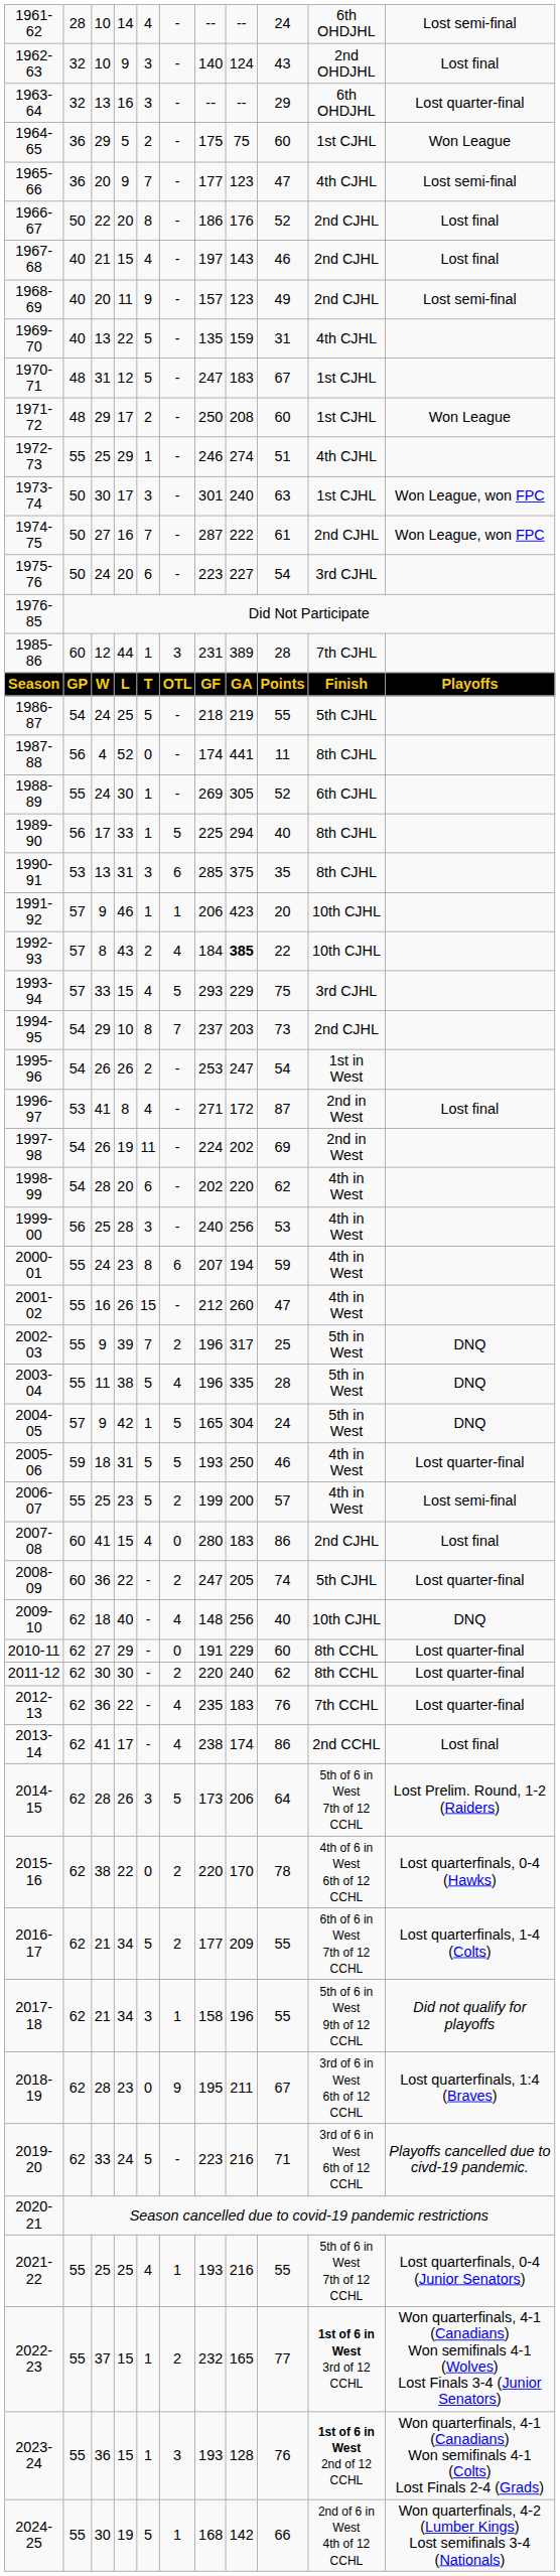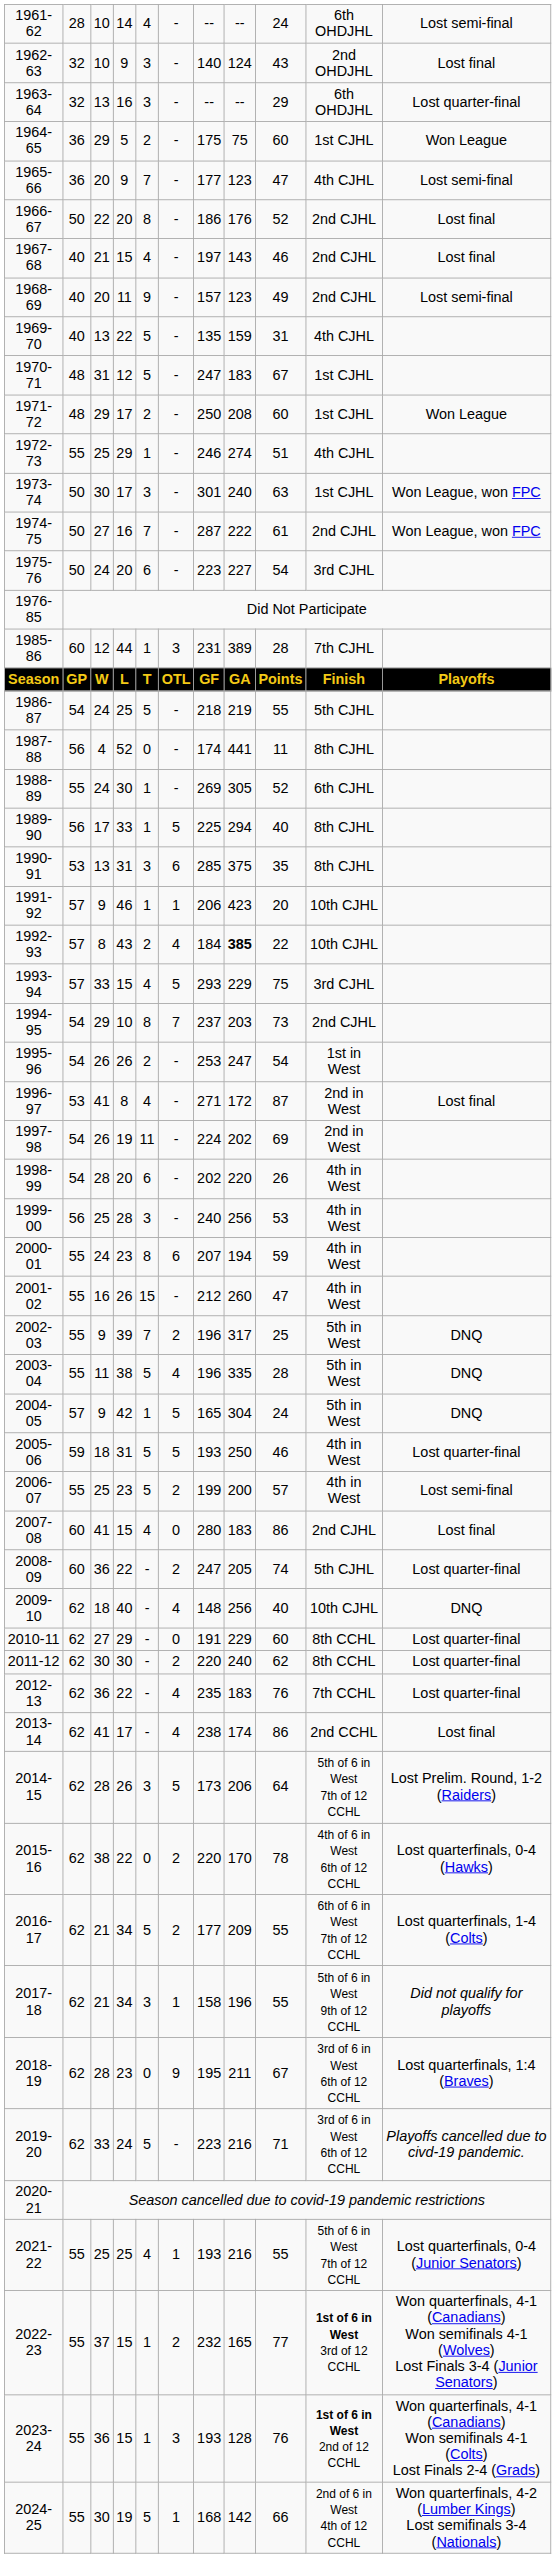 <table class="wikitable">
 <tr align="center">
 <td>1961-62</td>
 <td>28</td>
 <td>10</td>
 <td>14</td>
 <td>4</td>
 <td>-</td>
 <td>--</td>
 <td>--</td>
 <td>24</td>
 <td>6th OHDJHL</td>
 <td>Lost semi-final</td>
 </tr>
 <tr align="center">
 <td>1962-63</td>
 <td>32</td>
 <td>10</td>
 <td>9</td>
 <td>3</td>
 <td>-</td>
 <td>140</td>
 <td>124</td>
 <td>43</td>
 <td>2nd OHDJHL</td>
 <td>Lost final</td>
 </tr>
 <tr align="center">
 <td>1963-64</td>
 <td>32</td>
 <td>13</td>
 <td>16</td>
 <td>3</td>
 <td>-</td>
 <td>--</td>
 <td>--</td>
 <td>29</td>
 <td>6th OHDJHL</td>
 <td>Lost quarter-final</td>
 </tr>
 <tr align="center">
 <td>1964-65</td>
 <td>36</td>
 <td>29</td>
 <td>5</td>
 <td>2</td>
 <td>-</td>
 <td>175</td>
 <td>75</td>
 <td>60</td>
 <td>1st CJHL</td>
 <td>Won League</td>
 </tr>
 <tr align="center">
 <td>1965-66</td>
 <td>36</td>
 <td>20</td>
 <td>9</td>
 <td>7</td>
 <td>-</td>
 <td>177</td>
 <td>123</td>
 <td>47</td>
 <td>4th CJHL</td>
 <td>Lost semi-final</td>
 </tr>
 <tr align="center">
 <td>1966-67</td>
 <td>50</td>
 <td>22</td>
 <td>20</td>
 <td>8</td>
 <td>-</td>
 <td>186</td>
 <td>176</td>
 <td>52</td>
 <td>2nd CJHL</td>
 <td>Lost final</td>
 </tr>
 <tr align="center">
 <td>1967-68</td>
 <td>40</td>
 <td>21</td>
 <td>15</td>
 <td>4</td>
 <td>-</td>
 <td>197</td>
 <td>143</td>
 <td>46</td>
 <td>2nd CJHL</td>
 <td>Lost final</td>
 </tr>
 <tr align="center">
 <td>1968-69</td>
 <td>40</td>
 <td>20</td>
 <td>11</td>
 <td>9</td>
 <td>-</td>
 <td>157</td>
 <td>123</td>
 <td>49</td>
 <td>2nd CJHL</td>
 <td>Lost semi-final</td>
 </tr>
 <tr align="center">
 <td>1969-70</td>
 <td>40</td>
 <td>13</td>
 <td>22</td>
 <td>5</td>
 <td>-</td>
 <td>135</td>
 <td>159</td>
 <td>31</td>
 <td>4th CJHL</td>
 <td></td>
 </tr>
 <tr align="center">
 <td>1970-71</td>
 <td>48</td>
 <td>31</td>
 <td>12</td>
 <td>5</td>
 <td>-</td>
 <td>247</td>
 <td>183</td>
 <td>67</td>
 <td>1st CJHL</td>
 <td></td>
 </tr>
 <tr align="center">
 <td>1971-72</td>
 <td>48</td>
 <td>29</td>
 <td>17</td>
 <td>2</td>
 <td>-</td>
 <td>250</td>
 <td>208</td>
 <td>60</td>
 <td>1st CJHL</td>
 <td>Won League</td>
 </tr>
 <tr align="center">
 <td>1972-73</td>
 <td>55</td>
 <td>25</td>
 <td>29</td>
 <td>1</td>
 <td>-</td>
 <td>246</td>
 <td>274</td>
 <td>51</td>
 <td>4th CJHL</td>
 <td></td>
 </tr>
 <tr align="center">
 <td>1973-74</td>
 <td>50</td>
 <td>30</td>
 <td>17</td>
 <td>3</td>
 <td>-</td>
 <td>301</td>
 <td>240</td>
 <td>63</td>
 <td>1st CJHL</td>
 <td>Won League, won <a href='#'>FPC</a></td>
 </tr>
 <tr align="center">
 <td>1974-75</td>
 <td>50</td>
 <td>27</td>
 <td>16</td>
 <td>7</td>
 <td>-</td>
 <td>287</td>
 <td>222</td>
 <td>61</td>
 <td>2nd CJHL</td>
 <td>Won League, won <a href='#'>FPC</a></td>
 </tr>
 <tr align="center">
 <td>1975-76</td>
 <td>50</td>
 <td>24</td>
 <td>20</td>
 <td>6</td>
 <td>-</td>
 <td>223</td>
 <td>227</td>
 <td>54</td>
 <td>3rd CJHL</td>
 <td></td>
 </tr>
 <tr align="center">
 <td>1976-85</td>
 <td colspan="11">Did Not Participate</td>
 </tr>
 <tr align="center">
 <td>1985-86</td>
 <td>60</td>
 <td>12</td>
 <td>44</td>
 <td>1</td>
 <td>3</td>
 <td>231</td>
 <td>389</td>
 <td>28</td>
 <td>7th CJHL</td>
 <td></td>
 </tr>
 <tr align="center" style="color: #F4CA16" bgcolor="#000000">
 <td><strong>Season</strong></td>
 <td><strong>GP </strong></td>
 <td><strong> W </strong></td>
 <td><strong> L </strong></td>
 <td><strong> T </strong></td>
 <td><strong>OTL</strong></td>
 <td><strong>GF </strong></td>
 <td><strong>GA </strong></td>
 <td><strong>Points</strong></td>
 <td><strong>Finish</strong></td>
 <td><strong>Playoffs</strong></td>
 </tr>
 <tr align="center">
 </tr>
 <tr align="center">
 <td>1986-87</td>
 <td>54</td>
 <td>24</td>
 <td>25</td>
 <td>5</td>
 <td>-</td>
 <td>218</td>
 <td>219</td>
 <td>55</td>
 <td>5th CJHL</td>
 <td></td>
 </tr>
 <tr align="center">
 <td>1987-88</td>
 <td>56</td>
 <td>4</td>
 <td>52</td>
 <td>0</td>
 <td>-</td>
 <td>174</td>
 <td>441</td>
 <td>11</td>
 <td>8th CJHL</td>
 <td></td>
 </tr>
 <tr align="center">
 <td>1988-89</td>
 <td>55</td>
 <td>24</td>
 <td>30</td>
 <td>1</td>
 <td>-</td>
 <td>269</td>
 <td>305</td>
 <td>52</td>
 <td>6th CJHL</td>
 <td></td>
 </tr>
 <tr align="center">
 <td>1989-90</td>
 <td>56</td>
 <td>17</td>
 <td>33</td>
 <td>1</td>
 <td>5</td>
 <td>225</td>
 <td>294</td>
 <td>40</td>
 <td>8th CJHL</td>
 <td></td>
 </tr>
 <tr align="center">
 <td>1990-91</td>
 <td>53</td>
 <td>13</td>
 <td>31</td>
 <td>3</td>
 <td>6</td>
 <td>285</td>
 <td>375</td>
 <td>35</td>
 <td>8th CJHL</td>
 <td></td>
 </tr>
 <tr align="center">
 <td>1991-92</td>
 <td>57</td>
 <td>9</td>
 <td>46</td>
 <td>1</td>
 <td>1</td>
 <td>206</td>
 <td>423</td>
 <td>20</td>
 <td>10th CJHL</td>
 <td></td>
 </tr>
 <tr align="center">
 <td>1992-93</td>
 <td>57</td>
 <td>8</td>
 <td>43</td>
 <td>2</td>
 <td>4</td>
 <td>184</td>
 <td><strong>385</strong></td>
 <td>22</td>
 <td>10th CJHL</td>
 <td></td>
 </tr>
 <tr align="center">
 <td>1993-94</td>
 <td>57</td>
 <td>33</td>
 <td>15</td>
 <td>4</td>
 <td>5</td>
 <td>293</td>
 <td>229</td>
 <td>75</td>
 <td>3rd CJHL</td>
 <td></td>
 </tr>
 <tr align="center">
 <td>1994-95</td>
 <td>54</td>
 <td>29</td>
 <td>10</td>
 <td>8</td>
 <td>7</td>
 <td>237</td>
 <td>203</td>
 <td>73</td>
 <td>2nd CJHL</td>
 <td></td>
 </tr>
 <tr align="center">
 <td>1995-96</td>
 <td>54</td>
 <td>26</td>
 <td>26</td>
 <td>2</td>
 <td>-</td>
 <td>253</td>
 <td>247</td>
 <td>54</td>
 <td>1st in West</td>
 <td></td>
 </tr>
 <tr align="center">
 <td>1996-97</td>
 <td>53</td>
 <td>41</td>
 <td>8</td>
 <td>4</td>
 <td>-</td>
 <td>271</td>
 <td>172</td>
 <td>87</td>
 <td>2nd in West</td>
 <td>Lost final</td>
 </tr>
 <tr align="center">
 <td>1997-98</td>
 <td>54</td>
 <td>26</td>
 <td>19</td>
 <td>11</td>
 <td>-</td>
 <td>224</td>
 <td>202</td>
 <td>69</td>
 <td>2nd in West</td>
 <td></td>
 </tr>
 <tr align="center">
 <td>1998-99</td>
 <td>54</td>
 <td>28</td>
 <td>20</td>
 <td>6</td>
 <td>-</td>
 <td>202</td>
 <td>220</td>
-<td>62</td>
+<td>26</td>
 <td>4th in West</td>
 <td></td>
 </tr>
 <tr align="center">
 <td>1999-00</td>
 <td>56</td>
 <td>25</td>
 <td>28</td>
 <td>3</td>
 <td>-</td>
 <td>240</td>
 <td>256</td>
 <td>53</td>
 <td>4th in West</td>
 <td></td>
 </tr>
 <tr align="center">
 <td>2000-01</td>
 <td>55</td>
 <td>24</td>
 <td>23</td>
 <td>8</td>
 <td>6</td>
 <td>207</td>
 <td>194</td>
 <td>59</td>
 <td>4th in West</td>
 <td></td>
 </tr>
 <tr align="center">
 <td>2001-02</td>
 <td>55</td>
 <td>16</td>
 <td>26</td>
 <td>15</td>
 <td>-</td>
 <td>212</td>
 <td>260</td>
 <td>47</td>
 <td>4th in West</td>
 <td></td>
 </tr>
 <tr align="center">
 <td>2002-03</td>
 <td>55</td>
 <td>9</td>
 <td>39</td>
 <td>7</td>
 <td>2</td>
 <td>196</td>
 <td>317</td>
 <td>25</td>
 <td>5th in West</td>
 <td>DNQ</td>
 </tr>
 <tr align="center">
 <td>2003-04</td>
 <td>55</td>
 <td>11</td>
 <td>38</td>
 <td>5</td>
 <td>4</td>
 <td>196</td>
 <td>335</td>
 <td>28</td>
 <td>5th in West</td>
 <td>DNQ</td>
 </tr>
 <tr align="center">
 <td>2004-05</td>
 <td>57</td>
 <td>9</td>
 <td>42</td>
 <td>1</td>
 <td>5</td>
 <td>165</td>
 <td>304</td>
 <td>24</td>
 <td>5th in West</td>
 <td>DNQ</td>
 </tr>
 <tr align="center">
 <td>2005-06</td>
 <td>59</td>
 <td>18</td>
 <td>31</td>
 <td>5</td>
 <td>5</td>
 <td>193</td>
 <td>250</td>
 <td>46</td>
 <td>4th in West</td>
 <td>Lost quarter-final</td>
 </tr>
 <tr align="center">
 <td>2006-07</td>
 <td>55</td>
 <td>25</td>
 <td>23</td>
 <td>5</td>
 <td>2</td>
 <td>199</td>
 <td>200</td>
 <td>57</td>
 <td>4th in West</td>
 <td>Lost semi-final</td>
 </tr>
 <tr align="center">
 <td>2007-08</td>
 <td>60</td>
 <td>41</td>
 <td>15</td>
 <td>4</td>
 <td>0</td>
 <td>280</td>
 <td>183</td>
 <td>86</td>
 <td>2nd CJHL</td>
 <td>Lost final</td>
 </tr>
 <tr align="center">
 <td>2008-09</td>
 <td>60</td>
 <td>36</td>
 <td>22</td>
 <td>-</td>
 <td>2</td>
 <td>247</td>
 <td>205</td>
 <td>74</td>
 <td>5th CJHL</td>
 <td>Lost quarter-final</td>
 </tr>
 <tr align="center">
 <td>2009-10</td>
 <td>62</td>
 <td>18</td>
 <td>40</td>
 <td>-</td>
 <td>4</td>
 <td>148</td>
 <td>256</td>
 <td>40</td>
 <td>10th CJHL</td>
 <td>DNQ</td>
 </tr>
 <tr align="center">
 <td>2010-11</td>
 <td>62</td>
 <td>27</td>
 <td>29</td>
 <td>-</td>
 <td>0</td>
 <td>191</td>
 <td>229</td>
 <td>60</td>
 <td>8th CCHL</td>
 <td>Lost quarter-final</td>
 </tr>
 <tr align="center">
 <td>2011-12</td>
 <td>62</td>
 <td>30</td>
 <td>30</td>
 <td>-</td>
 <td>2</td>
 <td>220</td>
 <td>240</td>
 <td>62</td>
 <td>8th CCHL</td>
 <td>Lost quarter-final</td>
 </tr>
 <tr align="center">
 <td>2012-13</td>
 <td>62</td>
 <td>36</td>
 <td>22</td>
 <td>-</td>
 <td>4</td>
 <td>235</td>
 <td>183</td>
 <td>76</td>
 <td>7th CCHL</td>
 <td>Lost quarter-final</td>
 </tr>
 <tr align="center">
 <td>2013-14</td>
 <td>62</td>
 <td>41</td>
 <td>17</td>
 <td>-</td>
 <td>4</td>
 <td>238</td>
 <td>174</td>
 <td>86</td>
 <td>2nd CCHL</td>
 <td>Lost final</td>
 </tr>
 <tr align="center">
 <td>2014-15</td>
 <td>62</td>
 <td>28</td>
 <td>26</td>
 <td>3</td>
 <td>5</td>
 <td>173</td>
 <td>206</td>
 <td>64</td>
 <td><small>5th of 6 in West<br>7th of 12 CCHL</small></td>
 <td>Lost Prelim. Round, 1-2 (<a href='#'>Raiders</a>)</td>
 </tr>
 <tr align="center">
 <td>2015-16</td>
 <td>62</td>
 <td>38</td>
 <td>22</td>
 <td>0</td>
 <td>2</td>
 <td>220</td>
 <td>170</td>
 <td>78</td>
 <td><small>4th of 6 in West<br>6th of 12 CCHL</small></td>
 <td>Lost quarterfinals, 0-4 (<a href='#'>Hawks</a>)</td>
 </tr>
 <tr align="center">
 <td>2016-17</td>
 <td>62</td>
 <td>21</td>
 <td>34</td>
 <td>5</td>
 <td>2</td>
 <td>177</td>
 <td>209</td>
 <td>55</td>
 <td><small>6th of 6 in West<br>7th of 12 CCHL</small></td>
 <td>Lost quarterfinals, 1-4 (<a href='#'>Colts</a>)</td>
 </tr>
 <tr align="center">
 <td>2017-18</td>
 <td>62</td>
 <td>21</td>
 <td>34</td>
 <td>3</td>
 <td>1</td>
 <td>158</td>
 <td>196</td>
 <td>55</td>
 <td><small>5th of 6 in West<br>9th of 12 CCHL</small></td>
 <td><em>Did not qualify for playoffs</em></td>
 </tr>
 <tr align="center">
 <td>2018-19</td>
 <td>62</td>
 <td>28</td>
 <td>23</td>
 <td>0</td>
 <td>9</td>
 <td>195</td>
 <td>211</td>
 <td>67</td>
 <td><small>3rd of 6 in West<br>6th of 12 CCHL</small></td>
 <td>Lost quarterfinals, 1:4 (<a href='#'>Braves</a>)</td>
 </tr>
 <tr align="center">
 <td>2019-20</td>
 <td>62</td>
 <td>33</td>
 <td>24</td>
 <td>5</td>
 <td>-</td>
 <td>223</td>
 <td>216</td>
 <td>71</td>
 <td><small>3rd of 6 in West<br>6th of 12 CCHL</small></td>
 <td><em>Playoffs cancelled due to civd-19 pandemic.</em></td>
 </tr>
 <tr align="center">
 <td>2020-21</td>
 <td colspan=10><em>Season cancelled due to covid-19 pandemic restrictions</em></td>
 </tr>
 <tr align="center">
 <td>2021-22</td>
 <td>55</td>
 <td>25</td>
 <td>25</td>
 <td>4</td>
 <td>1</td>
 <td>193</td>
 <td>216</td>
 <td>55</td>
 <td><small>5th of 6 in West<br>7th of 12 CCHL</small></td>
 <td>Lost quarterfinals, 0-4 (<a href='#'>Junior Senators</a>)</td>
 </tr>
 <tr align="center">
 <td>2022-23</td>
 <td>55</td>
 <td>37</td>
 <td>15</td>
 <td>1</td>
 <td>2</td>
 <td>232</td>
 <td>165</td>
 <td>77</td>
 <td><small><strong>1st of 6 in West</strong><br>3rd of 12 CCHL</small></td>
 <td>Won quarterfinals, 4-1 (<a href='#'>Canadians</a>)<br>Won semifinals 4-1 (<a href='#'>Wolves</a>)<br> Lost Finals 3-4 (<a href='#'>Junior Senators</a>)</td>
 </tr>
 <tr align="center">
 <td>2023-24</td>
 <td>55</td>
 <td>36</td>
 <td>15</td>
 <td>1</td>
 <td>3</td>
 <td>193</td>
 <td>128</td>
 <td>76</td>
 <td><small><strong>1st of 6 in West</strong><br>2nd of 12 CCHL</small></td>
 <td>Won quarterfinals, 4-1 (<a href='#'>Canadians</a>)<br>Won semifinals 4-1 (<a href='#'>Colts</a>)<br>Lost Finals 2-4 (<a href='#'>Grads</a>)</td>
 </tr>
 <tr align="center">
 <td>2024-25</td>
 <td>55</td>
 <td>30</td>
 <td>19</td>
 <td>5</td>
 <td>1</td>
 <td>168</td>
 <td>142</td>
 <td>66</td>
 <td><small>2nd of 6 in West<br>4th of 12 CCHL</small></td>
 <td>Won quarterfinals, 4-2 (<a href='#'>Lumber Kings</a>)<br>Lost semifinals 3-4 (<a href='#'>Nationals</a>)</td>
 </tr>
 </table>
